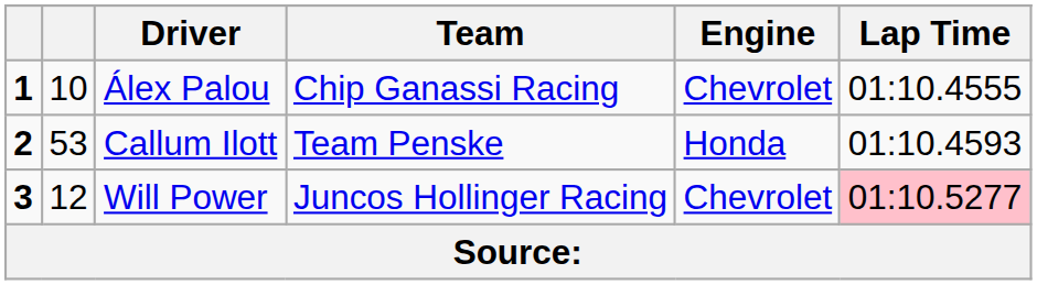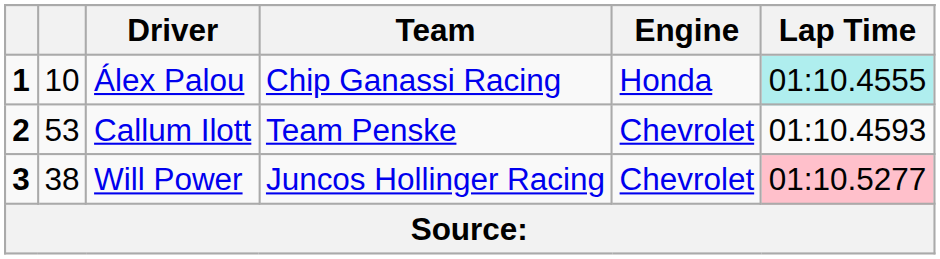 <table class="wikitable" style="font-size:95%;">
 <tr>
 </tr>
 <tr>
 <th></th>
 <th></th>
 <th>Driver</th>
 <th>Team</th>
 <th>Engine</th>
 <th>Lap Time</th>
 </tr>
 <tr>
 <td style="text-align:center;"><strong>1</strong></td>
 <td style="text-align:center;">10</td>
 <td> <a href='#'>Álex Palou</a></td>
 <td><a href='#'>Chip Ganassi Racing</a></td>
-<td><a href='#'>Chevrolet</a></td>
-<td>01:10.4555</td>
+<td><a href='#'>Honda</a></td>
+<td style="background: paleturquoise;">01:10.4555</td>
 </tr>
 <tr>
 <td style="text-align:center;"><strong>2</strong></td>
 <td style="text-align:center;">53</td>
 <td> <a href='#'>Callum Ilott</a> <strong></strong></td>
 <td><a href='#'>Team Penske</a></td>
-<td><a href='#'>Honda</a></td>
+<td><a href='#'>Chevrolet</a></td>
 <td>01:10.4593</td>
 </tr>
 <tr>
 <td style="text-align:center;"><strong>3</strong></td>
-<td style="text-align:center;">12</td>
+<td style="text-align:center;">38</td>
 <td> <a href='#'>Will Power</a> <strong></strong></td>
 <td><a href='#'>Juncos Hollinger Racing</a></td>
 <td><a href='#'>Chevrolet</a></td>
 <td style="background: pink;">01:10.5277</td>
 </tr>
 <tr>
 <th colspan=6>Source:</th>
 </tr>
 </table>
